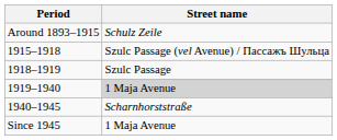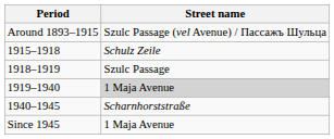 <table class="wikitable">
 <tr>
 <th>Period</th>
 <th>Street name</th>
 </tr>
 <tr>
 <td>Around 1893–1915</td>
-<td><em>Schulz Zeile</em></td>
+<td>Szulc Passage (<em>vel</em> Avenue) / Пассажъ Шульца</td>
 </tr>
 <tr>
 <td>1915–1918</td>
-<td>Szulc Passage (<em>vel</em> Avenue) / Пассажъ Шульца</td>
+<td><em>Schulz Zeile</em></td>
 </tr>
 <tr>
 <td>1918–1919</td>
 <td>Szulc Passage</td>
 </tr>
 <tr>
 <td>1919–1940</td>
 <td style="background: lightgrey;">1 Maja Avenue</td>
 </tr>
 <tr>
 <td>1940–1945</td>
 <td><em>Scharnhorststraße</em></td>
 </tr>
 <tr>
 <td>Since 1945</td>
 <td>1 Maja Avenue</td>
 </tr>
 </table>
